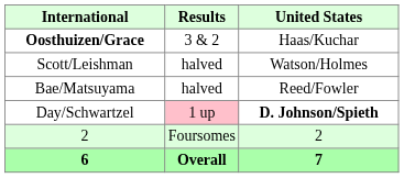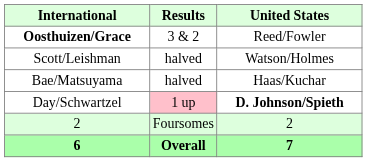 <table border="1" cellpadding="3" style="border-collapse:collapse; text-align:center;">
 <tr style="background:#ddffdd;">
 <th width=160>International</th>
 <th>Results</th>
 <th width=160>United States</th>
 </tr>
 <tr>
 <td><strong>Oosthuizen/Grace</strong></td>
 <td>3 & 2</td>
-<td>Haas/Kuchar</td>
+<td>Reed/Fowler</td>
 </tr>
 <tr>
 <td>Scott/Leishman</td>
 <td>halved</td>
 <td>Watson/Holmes</td>
 </tr>
 <tr>
 <td>Bae/Matsuyama</td>
 <td>halved</td>
-<td>Reed/Fowler</td>
+<td>Haas/Kuchar</td>
 </tr>
 <tr>
 <td>Day/Schwartzel</td>
 <td style="background: pink;">1 up</td>
 <td><strong>D. Johnson/Spieth</strong></td>
 </tr>
 <tr style="background:#ddffdd;">
 <td>2</td>
 <td>Foursomes</td>
 <td>2</td>
 </tr>
 <tr style="background:#aaffaa;">
 <th>6</th>
 <th>Overall</th>
 <th>7</th>
 </tr>
 </table>
